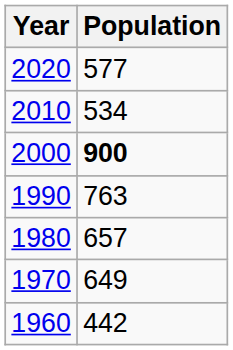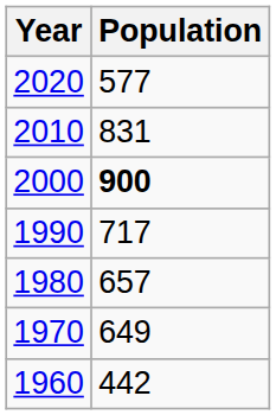 <table class="wikitable" align="right" style="margin-left: 1em;">
 <tr>
 <th>Year</th>
 <th>Population</th>
 </tr>
 <tr>
 <td><a href='#'>2020</a></td>
 <td>577</td>
 </tr>
 <tr>
 <td><a href='#'>2010</a></td>
-<td>534</td>
+<td>831</td>
 </tr>
 <tr>
 <td><a href='#'>2000</a></td>
 <td><strong>900</strong></td>
 </tr>
 <tr>
 <td><a href='#'>1990</a></td>
-<td>763</td>
+<td>717</td>
 </tr>
 <tr>
 <td><a href='#'>1980</a></td>
 <td>657</td>
 </tr>
 <tr>
 <td><a href='#'>1970</a></td>
 <td>649</td>
 </tr>
 <tr>
 <td><a href='#'>1960</a></td>
 <td>442</td>
 </tr>
 </table>
